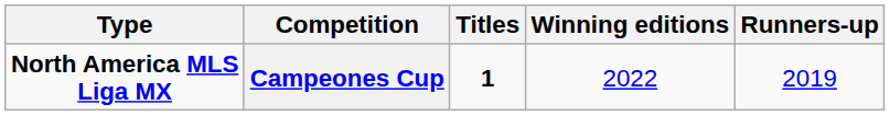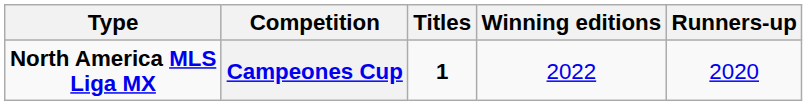 <table class="wikitable plainrowheaders" style="font-size:95%; text-align: center;">
 <tr>
 <th>Type</th>
 <th>Competition</th>
 <th>Titles</th>
 <th>Winning editions</th>
 <th>Runners-up</th>
 </tr>
 <tr>
 <td rowspan="1">   <strong>North America <a href='#'>MLS</a><br><a href='#'>Liga MX</a></strong></td>
 <th scope=col><a href='#'>Campeones Cup</a></th>
 <td><strong>1</strong></td>
 <td><a href='#'>2022</a></td>
-<td><a href='#'>2019</a></td>
+<td><a href='#'>2020</a></td>
 </tr>
 </table>
